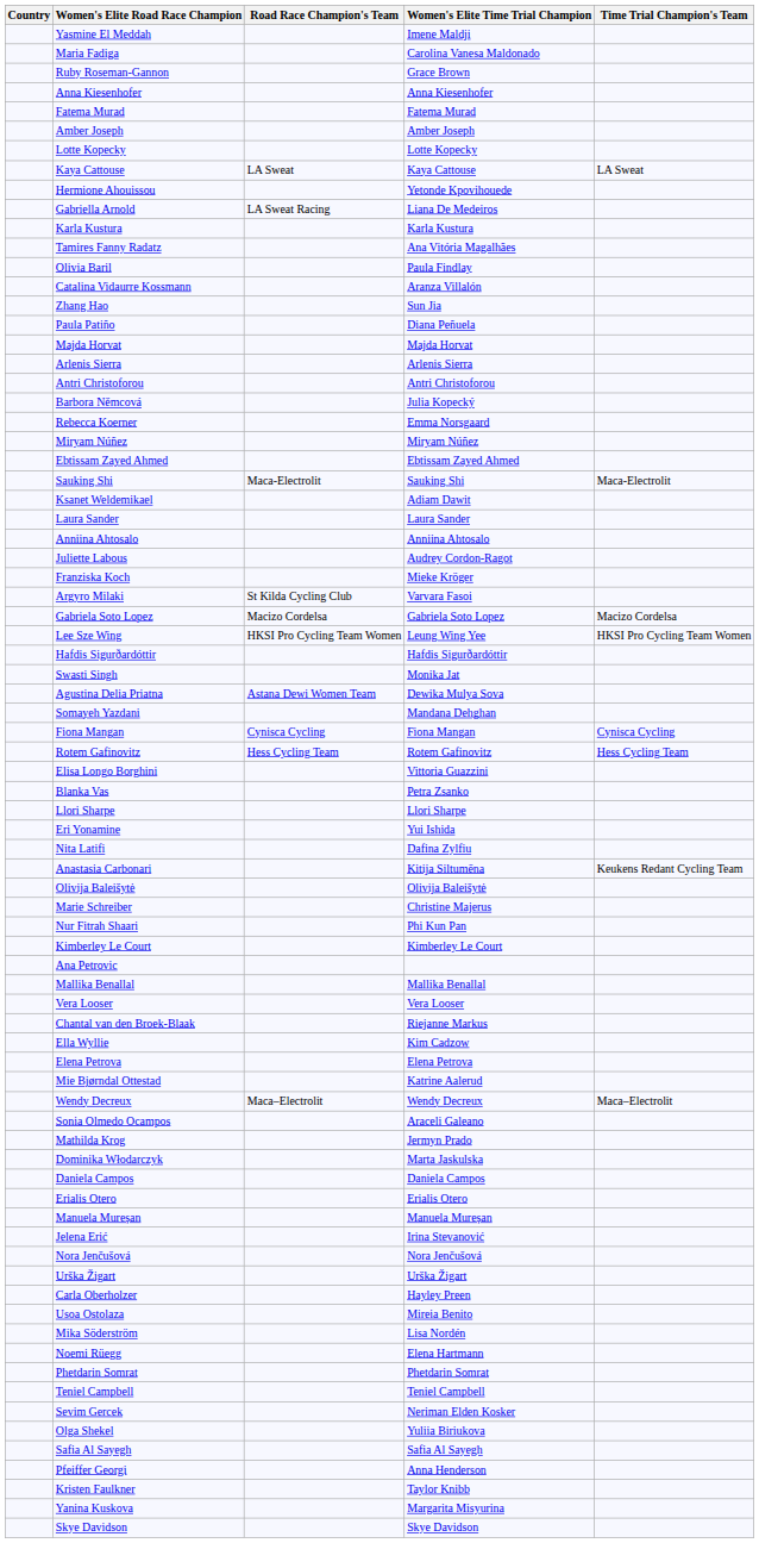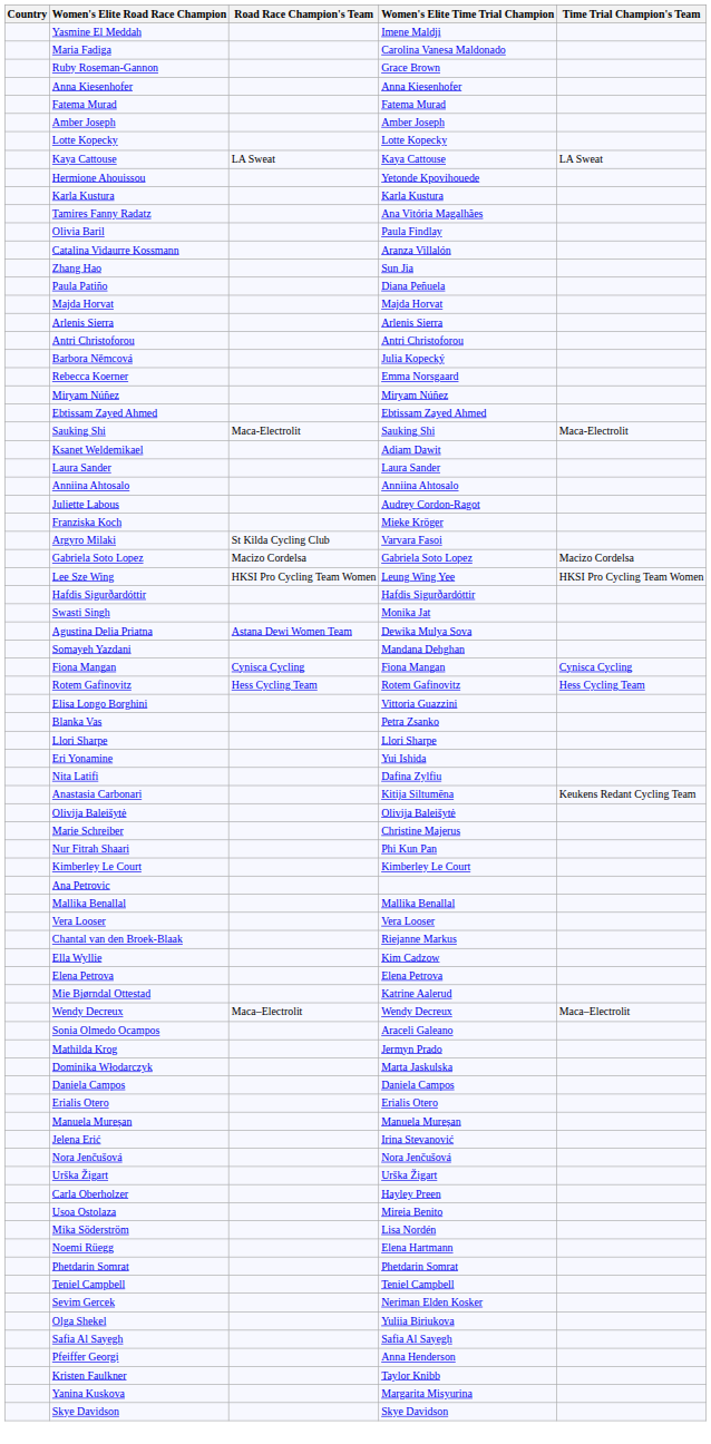 <table class="wikitable sortable"  style="background:#f7f8ff; font-size:95%; border:gray solid 1px;">
 <tr style="background:#ccc; text-align:center;">
 <th>Country</th>
 <th>Women's Elite Road Race Champion</th>
 <th>Road Race Champion's Team</th>
 <th>Women's Elite Time Trial Champion</th>
 <th>Time Trial Champion's Team</th>
 </tr>
 <tr style="vertical-align:top;">
 <td></td>
 <td><a href='#'>Yasmine El Meddah</a></td>
 <td></td>
 <td><a href='#'>Imene Maldji</a></td>
 <td></td>
 </tr>
 <tr style="vertical-align:top;">
 <td></td>
 <td><a href='#'>Maria Fadiga</a></td>
 <td></td>
 <td><a href='#'>Carolina Vanesa Maldonado</a></td>
 <td></td>
 </tr>
 <tr style="vertical-align:top;">
 <td></td>
 <td><a href='#'>Ruby Roseman-Gannon</a></td>
 <td></td>
 <td><a href='#'>Grace Brown</a></td>
 <td></td>
 </tr>
 <tr style="vertical-align:top;">
 <td></td>
 <td><a href='#'>Anna Kiesenhofer</a></td>
 <td></td>
 <td><a href='#'>Anna Kiesenhofer</a></td>
 <td></td>
 </tr>
 <tr style="vertical-align:top;">
 <td></td>
 <td><a href='#'>Fatema Murad</a></td>
 <td></td>
 <td><a href='#'>Fatema Murad</a></td>
 <td></td>
 </tr>
 <tr style="vertical-align:top;">
 <td></td>
 <td><a href='#'>Amber Joseph</a></td>
 <td></td>
 <td><a href='#'>Amber Joseph</a></td>
 <td></td>
 </tr>
 <tr style="vertical-align:top;">
 <td></td>
 <td><a href='#'>Lotte Kopecky</a></td>
 <td></td>
 <td><a href='#'>Lotte Kopecky</a></td>
 <td></td>
 </tr>
 <tr style="vertical-align:top;">
 <td></td>
 <td><a href='#'>Kaya Cattouse</a></td>
 <td>LA Sweat</td>
 <td><a href='#'>Kaya Cattouse</a></td>
 <td>LA Sweat</td>
 </tr>
 <tr style="vertical-align:top;">
 <td></td>
 <td><a href='#'>Hermione Ahouissou</a></td>
 <td></td>
 <td><a href='#'>Yetonde Kpovihouede</a></td>
-<td></td>
-</tr>
-<tr style="vertical-align:top;">
-<td></td>
-<td><a href='#'>Gabriella Arnold</a></td>
-<td>LA Sweat Racing</td>
-<td><a href='#'>Liana De Medeiros</a></td>
 <td></td>
 </tr>
 <tr style="vertical-align:top;">
 <td></td>
 <td><a href='#'>Karla Kustura</a></td>
 <td></td>
 <td><a href='#'>Karla Kustura</a></td>
 <td></td>
 </tr>
 <tr style="vertical-align:top;">
 <td></td>
 <td><a href='#'>Tamires Fanny Radatz</a></td>
 <td></td>
 <td><a href='#'>Ana Vitória Magalhães</a></td>
 <td></td>
 </tr>
 <tr style="vertical-align:top;">
 <td></td>
 <td><a href='#'>Olivia Baril</a></td>
 <td></td>
 <td><a href='#'>Paula Findlay</a></td>
 <td></td>
 </tr>
 <tr style="vertical-align:top;">
 <td></td>
 <td><a href='#'>Catalina Vidaurre Kossmann</a></td>
 <td></td>
 <td><a href='#'>Aranza Villalón</a></td>
 <td></td>
 </tr>
 <tr style="vertical-align:top;">
 <td></td>
 <td><a href='#'>Zhang Hao</a></td>
 <td></td>
 <td><a href='#'>Sun Jia</a></td>
 <td></td>
 </tr>
 <tr style="vertical-align:top;">
 <td></td>
 <td><a href='#'>Paula Patiño</a></td>
 <td></td>
 <td><a href='#'>Diana Peñuela</a></td>
 <td></td>
 </tr>
 <tr style="vertical-align:top;">
 <td></td>
 <td><a href='#'>Majda Horvat</a></td>
 <td></td>
 <td><a href='#'>Majda Horvat</a></td>
 <td></td>
 </tr>
 <tr style="vertical-align:top;">
 <td></td>
 <td><a href='#'>Arlenis Sierra</a></td>
 <td></td>
 <td><a href='#'>Arlenis Sierra</a></td>
 <td></td>
 </tr>
 <tr style="vertical-align:top;">
 <td></td>
 <td><a href='#'>Antri Christoforou</a></td>
 <td></td>
 <td><a href='#'>Antri Christoforou</a></td>
 <td></td>
 </tr>
 <tr style="vertical-align:top;">
 <td></td>
 <td><a href='#'>Barbora Němcová</a></td>
 <td></td>
 <td><a href='#'>Julia Kopecký</a></td>
 <td></td>
 </tr>
 <tr style="vertical-align:top;">
 <td></td>
 <td><a href='#'>Rebecca Koerner</a></td>
 <td></td>
 <td><a href='#'>Emma Norsgaard</a></td>
 <td></td>
 </tr>
 <tr style="vertical-align:top;">
 <td></td>
 <td><a href='#'>Miryam Núñez</a></td>
 <td></td>
 <td><a href='#'>Miryam Núñez</a></td>
 <td></td>
 </tr>
 <tr style="vertical-align:top;">
 <td></td>
 <td><a href='#'>Ebtissam Zayed Ahmed</a></td>
 <td></td>
 <td><a href='#'>Ebtissam Zayed Ahmed</a></td>
 <td></td>
 </tr>
 <tr style="vertical-align:top;">
 <td></td>
 <td><a href='#'>Sauking Shi</a></td>
 <td>Maca-Electrolit</td>
 <td><a href='#'>Sauking Shi</a></td>
 <td>Maca-Electrolit</td>
 </tr>
 <tr style="vertical-align:top;">
 <td></td>
 <td><a href='#'>Ksanet Weldemikael</a></td>
 <td></td>
 <td><a href='#'>Adiam Dawit</a></td>
 <td></td>
 </tr>
 <tr style="vertical-align:top;">
 <td></td>
 <td><a href='#'>Laura Sander</a></td>
 <td></td>
 <td><a href='#'>Laura Sander</a></td>
 <td></td>
 </tr>
 <tr style="vertical-align:top;">
 <td></td>
 <td><a href='#'>Anniina Ahtosalo</a></td>
 <td></td>
 <td><a href='#'>Anniina Ahtosalo</a></td>
 <td></td>
 </tr>
 <tr style="vertical-align:top;">
 <td></td>
 <td><a href='#'>Juliette Labous</a></td>
 <td></td>
 <td><a href='#'>Audrey Cordon-Ragot</a></td>
 <td></td>
 </tr>
 <tr style="vertical-align:top;">
 <td></td>
 <td><a href='#'>Franziska Koch</a></td>
 <td></td>
 <td><a href='#'>Mieke Kröger</a></td>
 <td></td>
 </tr>
 <tr style="vertical-align:top;">
 <td></td>
 <td><a href='#'>Argyro Milaki</a></td>
 <td>St Kilda Cycling Club</td>
 <td><a href='#'>Varvara Fasoi</a></td>
 <td></td>
 </tr>
 <tr style="vertical-align:top;">
 <td></td>
 <td><a href='#'>Gabriela Soto Lopez</a></td>
 <td>Macizo Cordelsa</td>
 <td><a href='#'>Gabriela Soto Lopez</a></td>
 <td>Macizo Cordelsa</td>
 </tr>
 <tr style="vertical-align:top;">
 <td></td>
 <td><a href='#'>Lee Sze Wing</a></td>
 <td>HKSI Pro Cycling Team Women</td>
 <td><a href='#'>Leung Wing Yee</a></td>
 <td>HKSI Pro Cycling Team Women</td>
 </tr>
 <tr style="vertical-align:top;">
 <td></td>
 <td><a href='#'>Hafdis Sigurðardóttir</a></td>
 <td></td>
 <td><a href='#'>Hafdis Sigurðardóttir</a></td>
 <td></td>
 </tr>
 <tr style="vertical-align:top;">
 <td></td>
 <td><a href='#'>Swasti Singh</a></td>
 <td></td>
 <td><a href='#'>Monika Jat</a></td>
 <td></td>
 </tr>
 <tr style="vertical-align:top;">
 <td></td>
 <td><a href='#'>Agustina Delia Priatna</a></td>
 <td><a href='#'>Astana Dewi Women Team</a></td>
 <td><a href='#'>Dewika Mulya Sova</a></td>
 <td></td>
 </tr>
 <tr style="vertical-align:top;">
 <td></td>
 <td><a href='#'>Somayeh Yazdani</a></td>
 <td></td>
 <td><a href='#'>Mandana Dehghan</a></td>
 <td></td>
 </tr>
 <tr style="vertical-align:top;">
 <td></td>
 <td><a href='#'>Fiona Mangan</a></td>
 <td><a href='#'>Cynisca Cycling</a></td>
 <td><a href='#'>Fiona Mangan</a></td>
 <td><a href='#'>Cynisca Cycling</a></td>
 </tr>
 <tr style="vertical-align:top;">
 <td></td>
 <td><a href='#'>Rotem Gafinovitz</a></td>
 <td><a href='#'>Hess Cycling Team</a></td>
 <td><a href='#'>Rotem Gafinovitz</a></td>
 <td><a href='#'>Hess Cycling Team</a></td>
 </tr>
 <tr style="vertical-align:top;">
 <td></td>
 <td><a href='#'>Elisa Longo Borghini</a></td>
 <td></td>
 <td><a href='#'>Vittoria Guazzini</a></td>
 <td></td>
 </tr>
 <tr style="vertical-align:top;">
 <td></td>
 <td><a href='#'>Blanka Vas</a></td>
 <td></td>
 <td><a href='#'>Petra Zsanko</a></td>
 <td></td>
 </tr>
 <tr style="vertical-align:top;">
 <td></td>
 <td><a href='#'>Llori Sharpe</a></td>
 <td></td>
 <td><a href='#'>Llori Sharpe</a></td>
 <td></td>
 </tr>
 <tr style="vertical-align:top;">
 <td></td>
 <td><a href='#'>Eri Yonamine</a></td>
 <td></td>
 <td><a href='#'>Yui Ishida</a></td>
 <td></td>
 </tr>
 <tr style="vertical-align:top;">
 <td></td>
 <td><a href='#'>Nita Latifi</a></td>
 <td></td>
 <td><a href='#'>Dafina Zylfiu</a></td>
 <td></td>
 </tr>
 <tr style="vertical-align:top;">
 <td></td>
 <td><a href='#'>Anastasia Carbonari</a></td>
 <td></td>
 <td><a href='#'>Kitija Siltumēna</a></td>
 <td>Keukens Redant Cycling Team</td>
 </tr>
 <tr style="vertical-align:top;">
 <td></td>
 <td><a href='#'>Olivija Baleišytė</a></td>
 <td></td>
 <td><a href='#'>Olivija Baleišytė</a></td>
 <td></td>
 </tr>
 <tr style="vertical-align:top;">
 <td></td>
 <td><a href='#'>Marie Schreiber</a></td>
 <td></td>
 <td><a href='#'>Christine Majerus</a></td>
 <td></td>
 </tr>
 <tr style="vertical-align:top;">
 <td></td>
 <td><a href='#'>Nur Fitrah Shaari</a></td>
 <td></td>
 <td><a href='#'>Phi Kun Pan</a></td>
 <td></td>
 </tr>
 <tr style="vertical-align:top;">
 <td></td>
 <td><a href='#'>Kimberley Le Court</a></td>
 <td></td>
 <td><a href='#'>Kimberley Le Court</a></td>
 <td></td>
 </tr>
 <tr style="vertical-align:top;">
 <td></td>
 <td><a href='#'>Ana Petrovic</a></td>
 <td></td>
 <td></td>
 <td></td>
 </tr>
 <tr style="vertical-align:top;">
 <td></td>
 <td><a href='#'>Mallika Benallal</a></td>
 <td></td>
 <td><a href='#'>Mallika Benallal</a></td>
 <td></td>
 </tr>
 <tr style="vertical-align:top;">
 <td></td>
 <td><a href='#'>Vera Looser</a></td>
 <td></td>
 <td><a href='#'>Vera Looser</a></td>
 <td></td>
 </tr>
 <tr style="vertical-align:top;">
 <td></td>
 <td><a href='#'>Chantal van den Broek-Blaak</a></td>
 <td></td>
 <td><a href='#'>Riejanne Markus</a></td>
 <td></td>
 </tr>
 <tr style="vertical-align:top;">
 <td></td>
 <td><a href='#'>Ella Wyllie</a></td>
 <td></td>
 <td><a href='#'>Kim Cadzow</a></td>
 <td></td>
 </tr>
 <tr style="vertical-align:top;">
 <td></td>
 <td><a href='#'>Elena Petrova</a></td>
 <td></td>
 <td><a href='#'>Elena Petrova</a></td>
 <td></td>
 </tr>
 <tr style="vertical-align:top;">
 <td></td>
 <td><a href='#'>Mie Bjørndal Ottestad</a></td>
 <td></td>
 <td><a href='#'>Katrine Aalerud</a></td>
 <td></td>
 </tr>
 <tr style="vertical-align:top;">
 <td></td>
 <td><a href='#'>Wendy Decreux</a></td>
 <td>Maca–Electrolit</td>
 <td><a href='#'>Wendy Decreux</a></td>
 <td>Maca–Electrolit</td>
 </tr>
 <tr style="vertical-align:top;">
 <td></td>
 <td><a href='#'>Sonia Olmedo Ocampos</a></td>
 <td></td>
 <td><a href='#'>Araceli Galeano</a></td>
 <td></td>
 </tr>
 <tr style="vertical-align:top;">
 <td></td>
 <td><a href='#'>Mathilda Krog</a></td>
 <td></td>
 <td><a href='#'>Jermyn Prado</a></td>
 <td></td>
 </tr>
 <tr style="vertical-align:top;">
 <td></td>
 <td><a href='#'>Dominika Włodarczyk</a></td>
 <td></td>
 <td><a href='#'>Marta Jaskulska</a></td>
 <td></td>
 </tr>
 <tr style="vertical-align:top;">
 <td></td>
 <td><a href='#'>Daniela Campos</a></td>
 <td></td>
 <td><a href='#'>Daniela Campos</a></td>
 <td></td>
 </tr>
 <tr style="vertical-align:top;">
 <td></td>
 <td><a href='#'>Erialis Otero</a></td>
 <td></td>
 <td><a href='#'>Erialis Otero</a></td>
 <td></td>
 </tr>
 <tr style="vertical-align:top;">
 <td></td>
 <td><a href='#'>Manuela Mureșan</a></td>
 <td></td>
 <td><a href='#'>Manuela Mureșan</a></td>
 <td></td>
 </tr>
 <tr style="vertical-align:top;">
 <td></td>
 <td><a href='#'>Jelena Erić</a></td>
 <td></td>
 <td><a href='#'>Irina Stevanović</a></td>
 <td></td>
 </tr>
 <tr style="vertical-align:top;">
 <td></td>
 <td><a href='#'>Nora Jenčušová</a></td>
 <td></td>
 <td><a href='#'>Nora Jenčušová</a></td>
 <td></td>
 </tr>
 <tr style="vertical-align:top;">
 <td></td>
 <td><a href='#'>Urška Žigart</a></td>
 <td></td>
 <td><a href='#'>Urška Žigart</a></td>
 <td></td>
 </tr>
 <tr style="vertical-align:top;">
 <td></td>
 <td><a href='#'>Carla Oberholzer</a></td>
 <td></td>
 <td><a href='#'>Hayley Preen</a></td>
 <td></td>
 </tr>
 <tr style="vertical-align:top;">
 <td></td>
 <td><a href='#'>Usoa Ostolaza</a></td>
 <td></td>
 <td><a href='#'>Mireia Benito</a></td>
 <td></td>
 </tr>
 <tr style="vertical-align:top;">
 <td></td>
 <td><a href='#'>Mika Söderström</a></td>
 <td></td>
 <td><a href='#'>Lisa Nordén</a></td>
 <td></td>
 </tr>
 <tr style="vertical-align:top;">
 <td></td>
 <td><a href='#'>Noemi Rüegg</a></td>
 <td></td>
 <td><a href='#'>Elena Hartmann</a></td>
 <td></td>
 </tr>
 <tr style="vertical-align:top;">
 <td></td>
 <td><a href='#'>Phetdarin Somrat</a></td>
 <td></td>
 <td><a href='#'>Phetdarin Somrat</a></td>
 <td></td>
 </tr>
 <tr style="vertical-align:top;">
 <td></td>
 <td><a href='#'>Teniel Campbell</a></td>
 <td></td>
 <td><a href='#'>Teniel Campbell</a></td>
 <td></td>
 </tr>
 <tr style="vertical-align:top;">
 <td></td>
 <td><a href='#'>Sevim Gercek</a></td>
 <td></td>
 <td><a href='#'>Neriman Elden Kosker</a></td>
 <td></td>
 </tr>
 <tr style="vertical-align:top;">
 <td></td>
 <td><a href='#'>Olga Shekel</a></td>
 <td></td>
 <td><a href='#'>Yuliia Biriukova</a></td>
 <td></td>
 </tr>
 <tr style="vertical-align:top;">
 <td></td>
 <td><a href='#'>Safia Al Sayegh</a></td>
 <td></td>
 <td><a href='#'>Safia Al Sayegh</a></td>
 <td></td>
 </tr>
 <tr style="vertical-align:top;">
 <td></td>
 <td><a href='#'>Pfeiffer Georgi</a></td>
 <td></td>
 <td><a href='#'>Anna Henderson</a></td>
 <td></td>
 </tr>
 <tr style="vertical-align:top;">
 <td></td>
 <td><a href='#'>Kristen Faulkner</a></td>
 <td></td>
 <td><a href='#'>Taylor Knibb</a></td>
 <td></td>
 </tr>
 <tr style="vertical-align:top;">
 <td></td>
 <td><a href='#'>Yanina Kuskova</a></td>
 <td></td>
 <td><a href='#'>Margarita Misyurina</a></td>
 <td></td>
 </tr>
 <tr style="vertical-align:top;">
 <td></td>
 <td><a href='#'>Skye Davidson</a></td>
 <td></td>
 <td><a href='#'>Skye Davidson</a></td>
 <td></td>
 </tr>
 </table>
